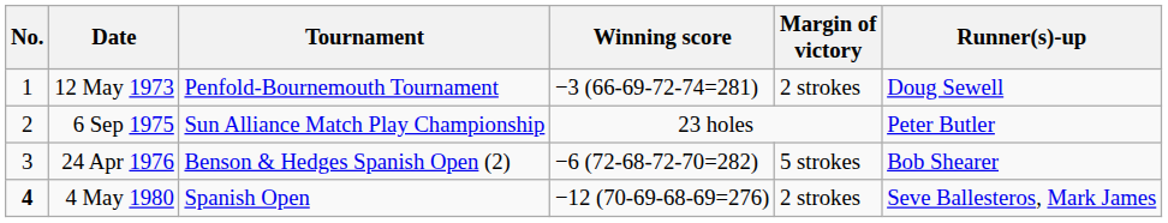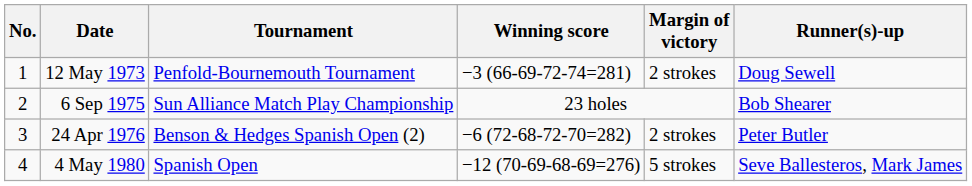 <table class="wikitable" style="font-size:95%;">
 <tr>
 <th>No.</th>
 <th>Date</th>
 <th>Tournament</th>
 <th>Winning score</th>
 <th>Margin of<br>victory</th>
 <th>Runner(s)-up</th>
 </tr>
 <tr>
 <td align=center>1</td>
 <td align=right>12 May <a href='#'>1973</a></td>
 <td><a href='#'>Penfold-Bournemouth Tournament</a></td>
 <td>−3 (66-69-72-74=281)</td>
 <td>2 strokes</td>
 <td> <a href='#'>Doug Sewell</a></td>
 </tr>
 <tr>
 <td align=center>2</td>
 <td align=right>6 Sep <a href='#'>1975</a></td>
 <td><a href='#'>Sun Alliance Match Play Championship</a></td>
 <td colspan=2 align=center>23 holes</td>
-<td> <a href='#'>Peter Butler</a></td>
+<td> <a href='#'>Bob Shearer</a></td>
 </tr>
 <tr>
 <td align=center>3</td>
 <td align=right>24 Apr <a href='#'>1976</a></td>
 <td><a href='#'>Benson & Hedges Spanish Open</a> (2)</td>
 <td>−6 (72-68-72-70=282)</td>
-<td>5 strokes</td>
-<td> <a href='#'>Bob Shearer</a></td>
+<td>2 strokes</td>
+<td> <a href='#'>Peter Butler</a></td>
 </tr>
 <tr>
-<td align=center><strong>4</strong></td>
+<td align=center>4</td>
 <td align=right>4 May <a href='#'>1980</a></td>
 <td><a href='#'>Spanish Open</a></td>
 <td>−12 (70-69-68-69=276)</td>
-<td>2 strokes</td>
+<td>5 strokes</td>
 <td> <a href='#'>Seve Ballesteros</a>,  <a href='#'>Mark James</a></td>
 </tr>
 </table>
